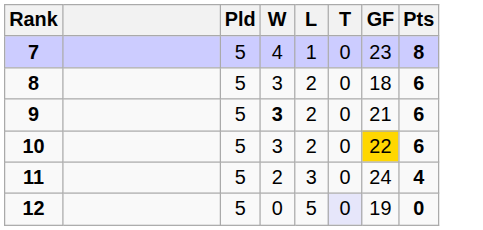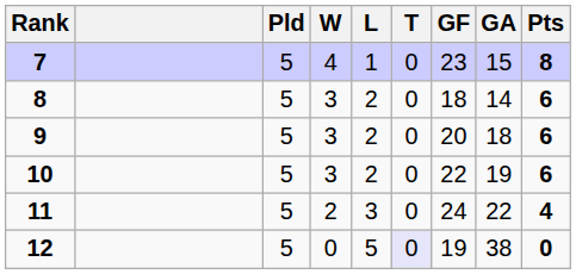 <table class="wikitable">
 <tr>
 <th bgcolor="#efefef" width="20">Rank</th>
 <th bgcolor="#efefef" width="120"></th>
 <th bgcolor="#efefef" width="20">Pld</th>
 <th bgcolor="#efefef" width="20">W</th>
 <th bgcolor="#efefef" width="20">L</th>
 <th bgcolor="#efefef" width="20">T</th>
 <th bgcolor="#efefef" width="20">GF</th>
+<th bgcolor="#efefef" width="20">GA</th>
 <th bgcolor="#efefef" width="20">Pts</th>
 </tr>
 <tr align=center bgcolor="ccccff">
 <td><strong>7</strong></td>
 <td align=left></td>
 <td>5</td>
 <td>4</td>
 <td>1</td>
 <td>0</td>
 <td>23</td>
+<td>15</td>
 <td><strong>8</strong></td>
 </tr>
 <tr align=center>
 <td><strong>8</strong></td>
 <td align=left></td>
 <td>5</td>
 <td>3</td>
 <td>2</td>
 <td>0</td>
 <td>18</td>
+<td>14</td>
 <td><strong>6</strong></td>
 </tr>
 <tr align=center>
 <td><strong>9</strong></td>
 <td align=left></td>
 <td>5</td>
-<td><strong>3</strong></td>
+<td>3</td>
 <td>2</td>
 <td>0</td>
-<td>21</td>
+<td>20</td>
+<td>18</td>
 <td><strong>6</strong></td>
 </tr>
 <tr align=center>
 <td><strong>10</strong></td>
 <td align=left></td>
 <td>5</td>
 <td>3</td>
 <td>2</td>
 <td>0</td>
-<td style="background: gold;">22</td>
+<td>22</td>
+<td>19</td>
 <td><strong>6</strong></td>
 </tr>
 <tr align=center>
 <td><strong>11</strong></td>
 <td align=left></td>
 <td>5</td>
 <td>2</td>
 <td>3</td>
 <td>0</td>
 <td>24</td>
+<td>22</td>
 <td><strong>4</strong></td>
 </tr>
 <tr align=center>
 <td><strong>12</strong></td>
 <td align=left></td>
 <td>5</td>
 <td>0</td>
 <td>5</td>
 <td style="background: lavender;">0</td>
 <td>19</td>
+<td>38</td>
 <td><strong>0</strong></td>
 </tr>
 </table>
